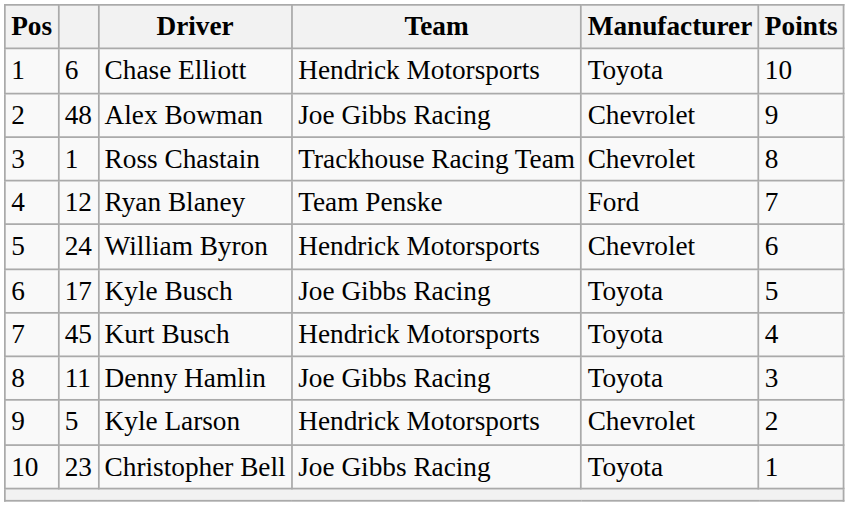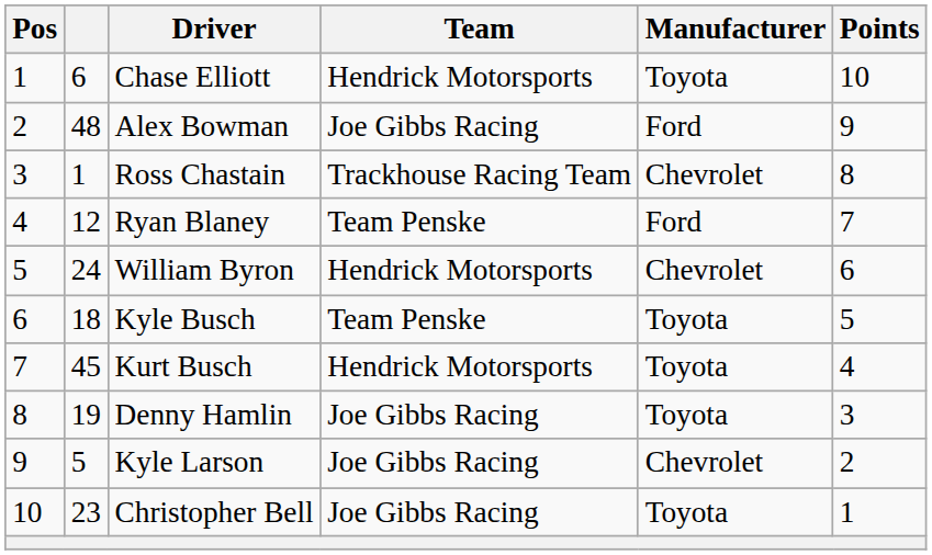 <table class="wikitable" style="font-size:98%">
 <tr>
 <th>Pos</th>
 <th></th>
 <th>Driver</th>
 <th>Team</th>
 <th>Manufacturer</th>
 <th>Points</th>
 </tr>
 <tr>
 <td>1</td>
 <td>6</td>
 <td>Chase Elliott</td>
 <td>Hendrick Motorsports</td>
 <td>Toyota</td>
 <td>10</td>
 </tr>
 <tr>
 <td>2</td>
 <td>48</td>
 <td>Alex Bowman</td>
 <td>Joe Gibbs Racing</td>
-<td>Chevrolet</td>
+<td>Ford</td>
 <td>9</td>
 </tr>
 <tr>
 <td>3</td>
 <td>1</td>
 <td>Ross Chastain</td>
 <td>Trackhouse Racing Team</td>
 <td>Chevrolet</td>
 <td>8</td>
 </tr>
 <tr>
 <td>4</td>
 <td>12</td>
 <td>Ryan Blaney</td>
 <td>Team Penske</td>
 <td>Ford</td>
 <td>7</td>
 </tr>
 <tr>
 <td>5</td>
 <td>24</td>
 <td>William Byron</td>
 <td>Hendrick Motorsports</td>
 <td>Chevrolet</td>
 <td>6</td>
 </tr>
 <tr>
 <td>6</td>
-<td>17</td>
+<td>18</td>
 <td>Kyle Busch</td>
-<td>Joe Gibbs Racing</td>
+<td>Team Penske</td>
 <td>Toyota</td>
 <td>5</td>
 </tr>
 <tr>
 <td>7</td>
 <td>45</td>
 <td>Kurt Busch</td>
 <td>Hendrick Motorsports</td>
 <td>Toyota</td>
 <td>4</td>
 </tr>
 <tr>
 <td>8</td>
-<td>11</td>
+<td>19</td>
 <td>Denny Hamlin</td>
 <td>Joe Gibbs Racing</td>
 <td>Toyota</td>
 <td>3</td>
 </tr>
 <tr>
 <td>9</td>
 <td>5</td>
 <td>Kyle Larson</td>
-<td>Hendrick Motorsports</td>
+<td>Joe Gibbs Racing</td>
 <td>Chevrolet</td>
 <td>2</td>
 </tr>
 <tr>
 <td>10</td>
 <td>23</td>
 <td>Christopher Bell</td>
 <td>Joe Gibbs Racing</td>
 <td>Toyota</td>
 <td>1</td>
 </tr>
 <tr>
 <th colspan="6"></th>
 </tr>
 </table>
